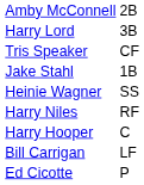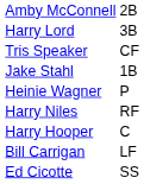 <table>
 <tr>
 <td><a href='#'>Amby McConnell</a></td>
 <td>2B</td>
 </tr>
 <tr>
 <td><a href='#'>Harry Lord</a></td>
 <td>3B</td>
 </tr>
 <tr>
 <td><a href='#'>Tris Speaker</a></td>
 <td>CF</td>
 </tr>
 <tr>
 <td><a href='#'>Jake Stahl</a></td>
 <td>1B</td>
 </tr>
 <tr>
 <td><a href='#'>Heinie Wagner</a></td>
-<td>SS</td>
+<td>P</td>
 </tr>
 <tr>
 <td><a href='#'>Harry Niles</a></td>
 <td>RF</td>
 </tr>
 <tr>
 <td><a href='#'>Harry Hooper</a></td>
 <td>C</td>
 </tr>
 <tr>
 <td><a href='#'>Bill Carrigan</a></td>
 <td>LF</td>
 </tr>
 <tr>
 <td><a href='#'>Ed Cicotte</a></td>
-<td>P</td>
+<td>SS</td>
 </tr>
 <tr>
 </tr>
 </table>
